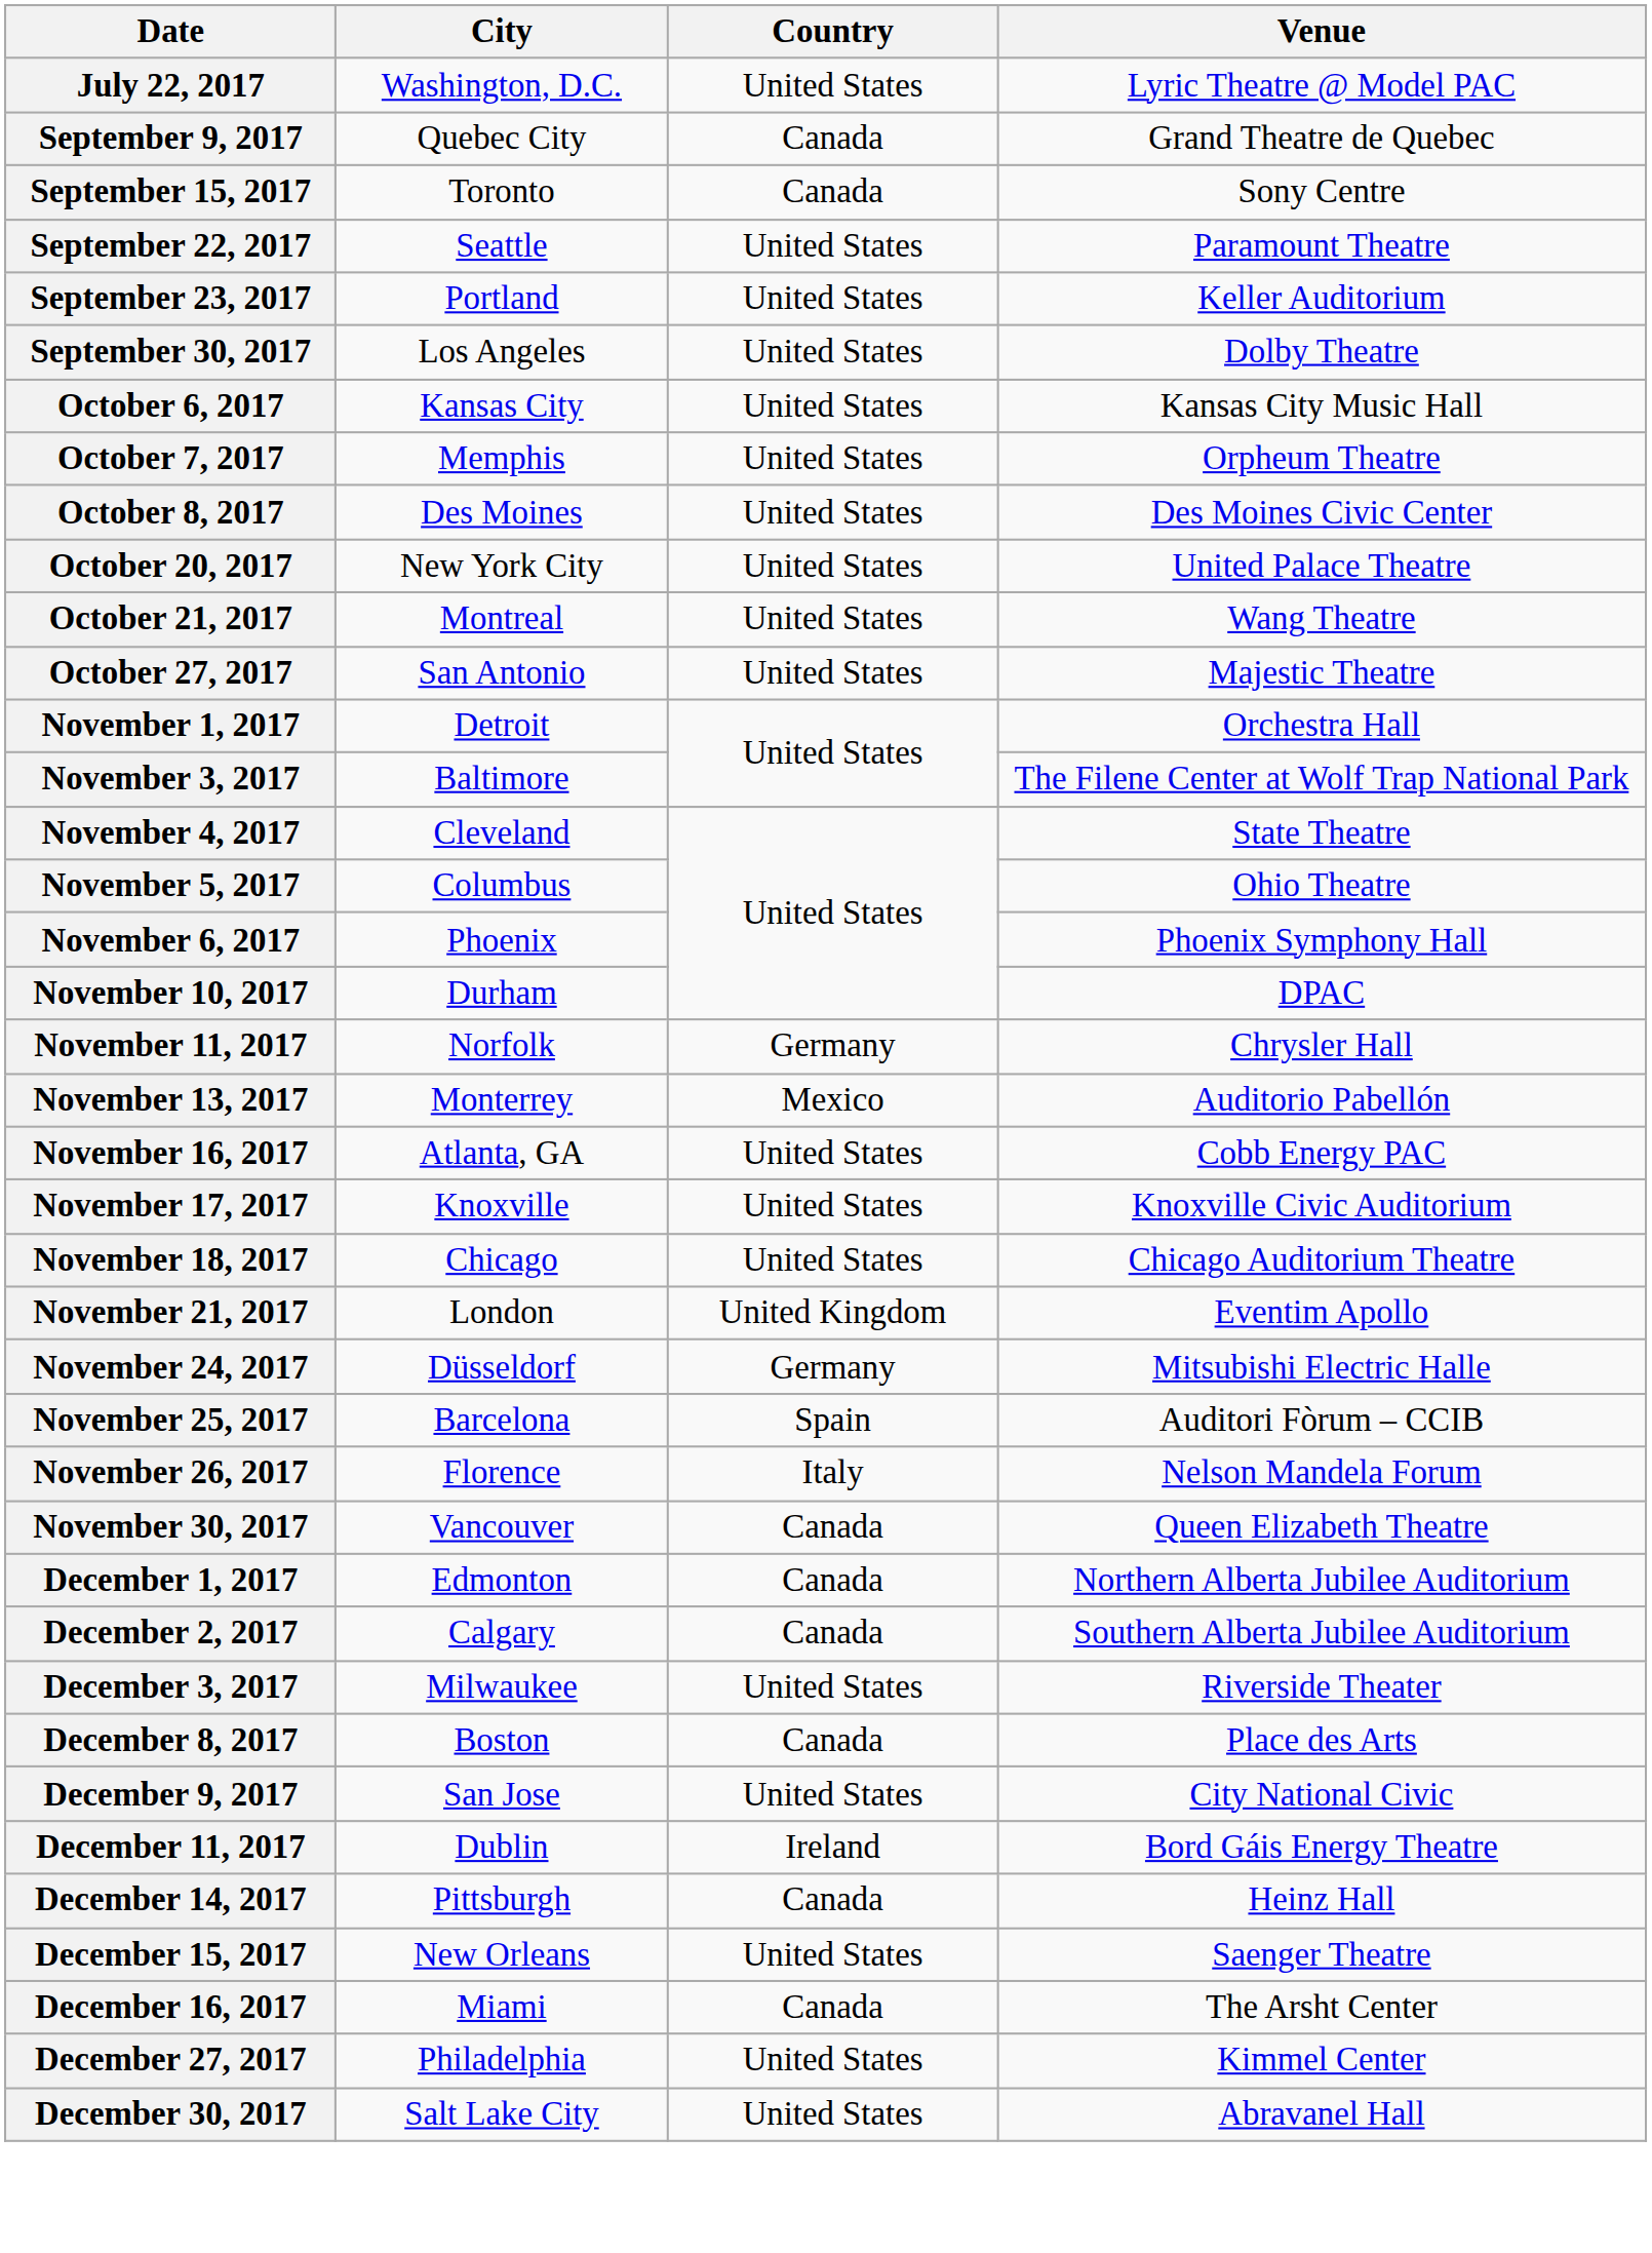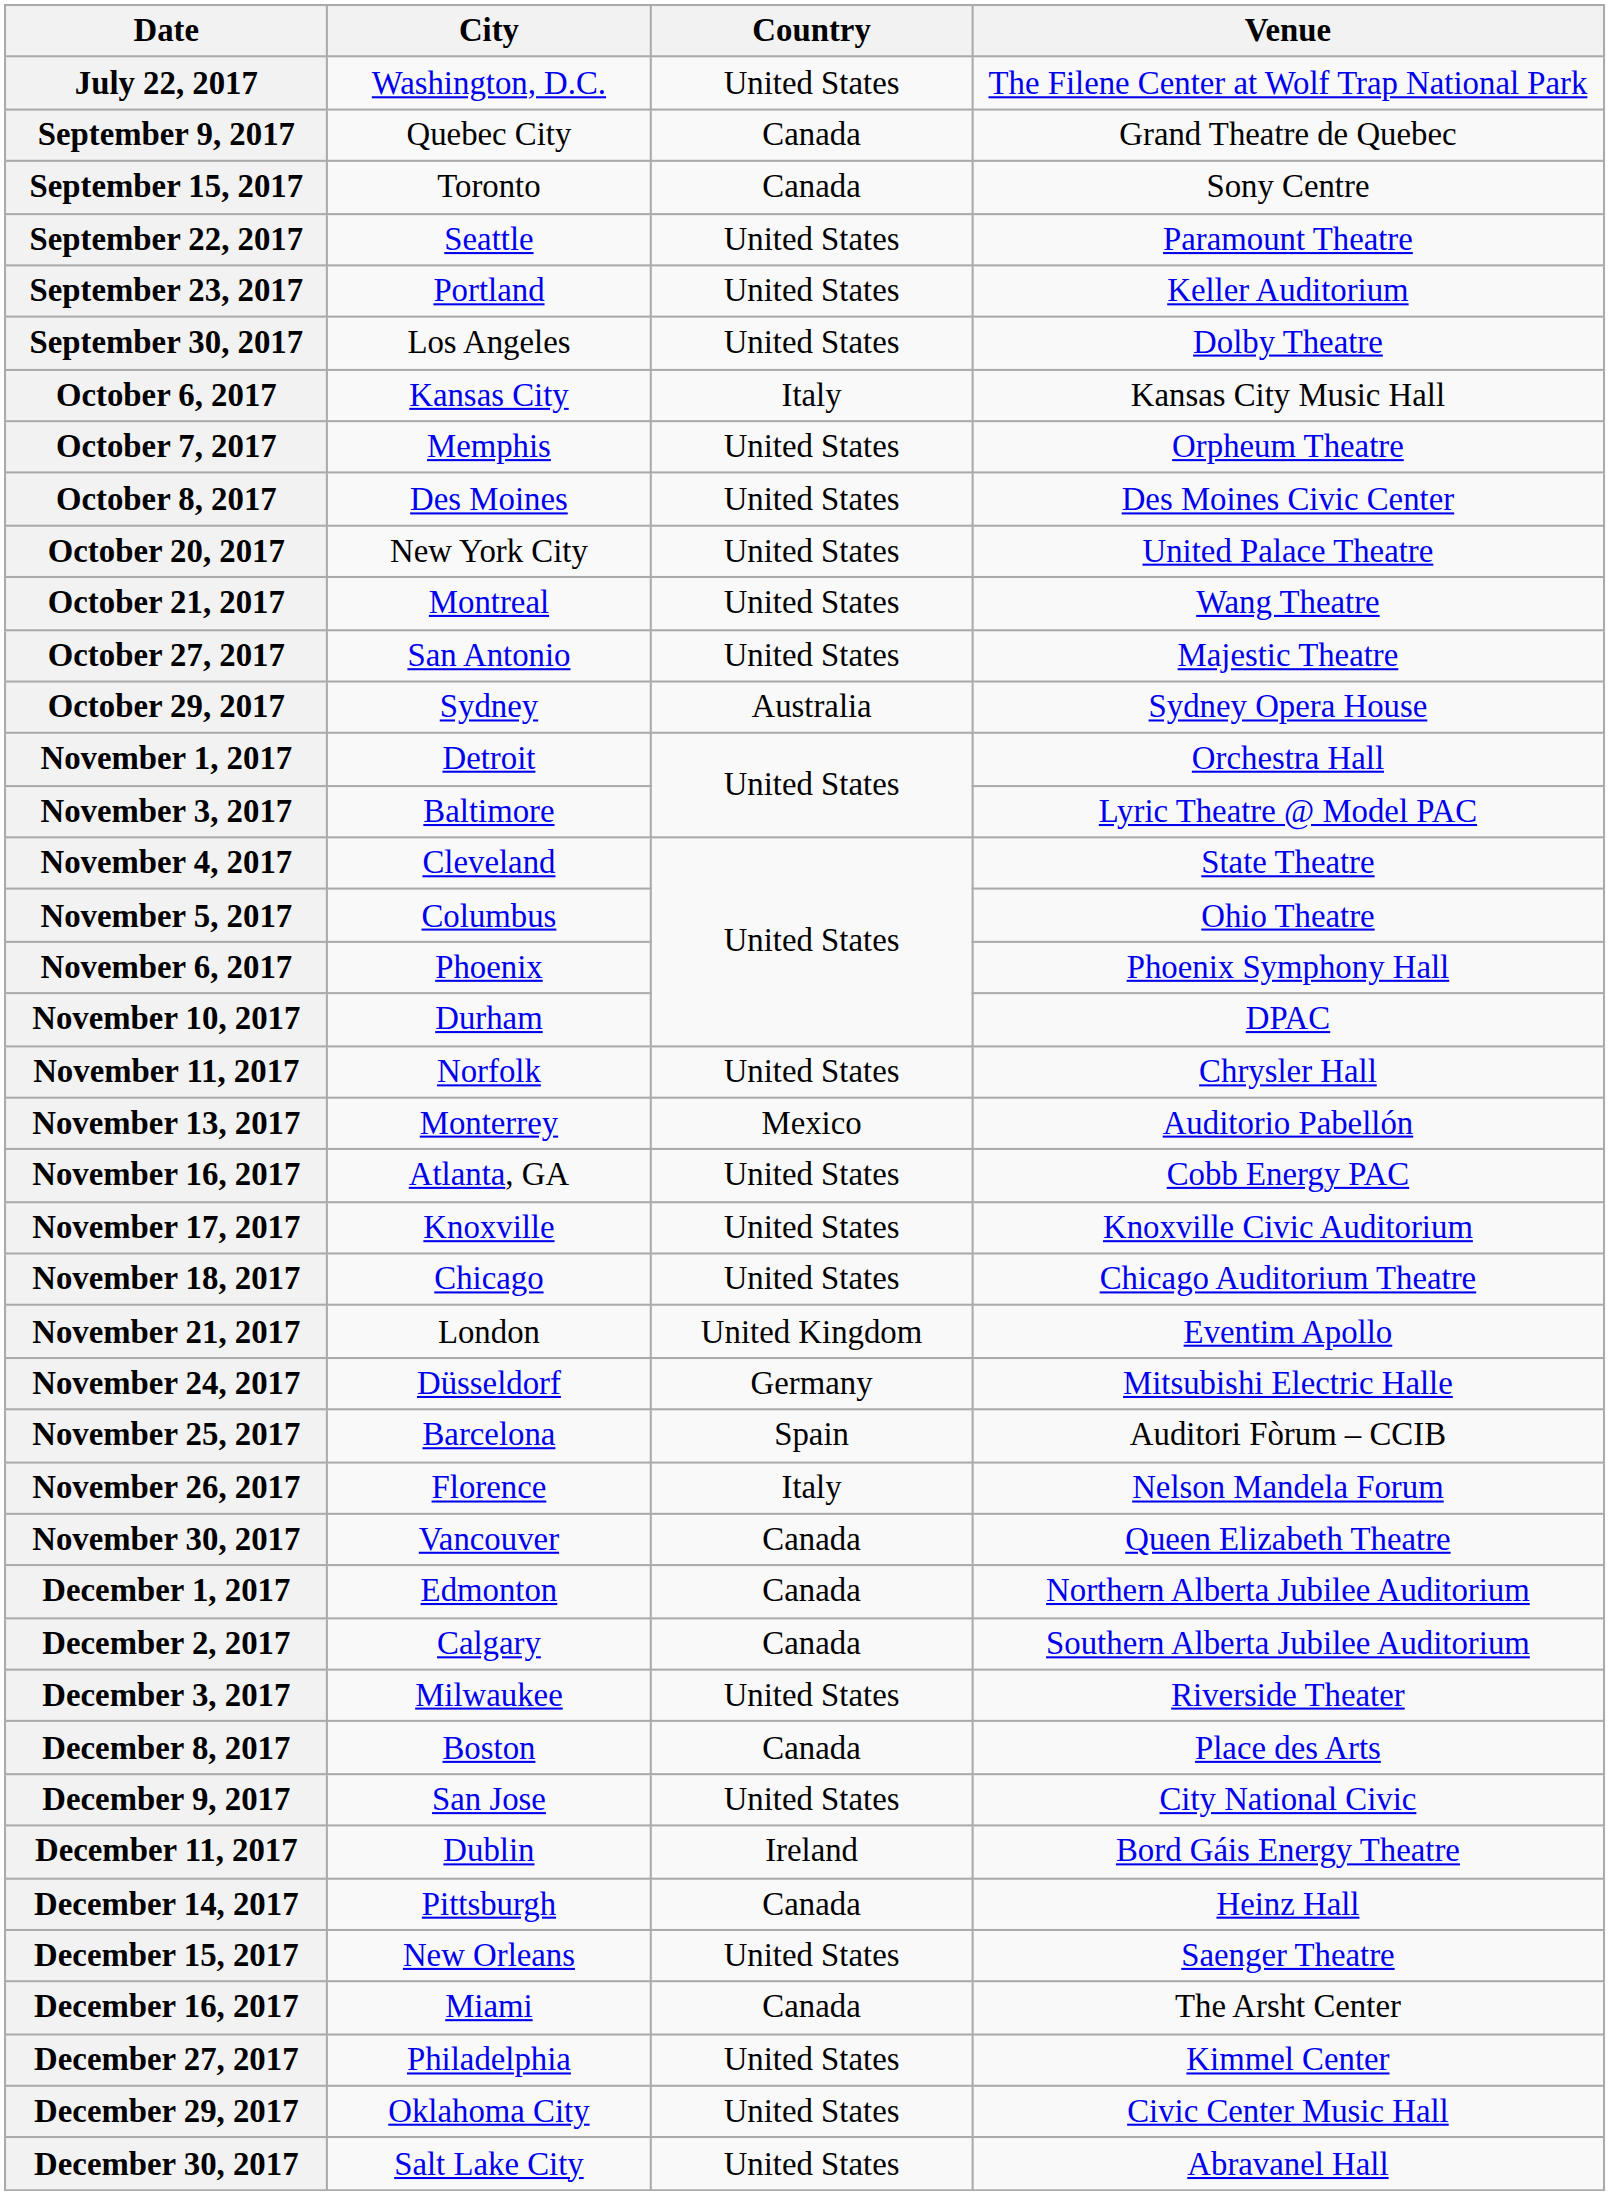 <table class="wikitable" style="text-align:center;">
 <tr>
 <th scope="col" style="width:150px;">Date</th>
 <th scope="col" style="width:150px;">City</th>
 <th scope="col" style="width:150px;">Country</th>
 <th scope="col" style="width:300px;">Venue</th>
 </tr>
 <tr>
 <th>July 22, 2017</th>
 <td><a href='#'>Washington, D.C.</a></td>
 <td>United States</td>
-<td><a href='#'>Lyric Theatre @ Model PAC</a></td>
+<td><a href='#'>The Filene Center at Wolf Trap National Park</a></td>
 </tr>
 <tr>
 <th>September 9, 2017</th>
 <td>Quebec City</td>
 <td>Canada</td>
 <td>Grand Theatre de Quebec</td>
 </tr>
 <tr>
 <th>September 15, 2017</th>
 <td>Toronto</td>
 <td>Canada</td>
 <td>Sony Centre</td>
 </tr>
 <tr>
 <th scope="row">September 22, 2017</th>
 <td><a href='#'>Seattle</a></td>
 <td>United States</td>
 <td><a href='#'>Paramount Theatre</a></td>
 </tr>
 <tr>
 <th scope="row">September 23, 2017</th>
 <td><a href='#'>Portland</a></td>
 <td>United States</td>
 <td><a href='#'>Keller Auditorium</a></td>
 </tr>
 <tr>
 <th scope="row">September 30, 2017</th>
 <td>Los Angeles</td>
 <td>United States</td>
 <td><a href='#'>Dolby Theatre</a></td>
 </tr>
 <tr>
 <th scope="row">October 6, 2017</th>
 <td><a href='#'>Kansas City</a></td>
-<td>United States</td>
+<td>Italy</td>
 <td>Kansas City Music Hall</td>
 </tr>
 <tr>
 <th scope="row">October 7, 2017</th>
 <td><a href='#'>Memphis</a></td>
 <td>United States</td>
 <td><a href='#'>Orpheum Theatre</a></td>
 </tr>
 <tr>
 <th scope="row">October 8, 2017</th>
 <td><a href='#'>Des Moines</a></td>
 <td>United States</td>
 <td><a href='#'>Des Moines Civic Center</a></td>
 </tr>
 <tr>
 <th scope="row">October 20, 2017</th>
 <td>New York City</td>
 <td>United States</td>
 <td><a href='#'>United Palace Theatre</a></td>
 </tr>
 <tr>
 <th scope="row">October 21, 2017</th>
 <td><a href='#'>Montreal</a></td>
 <td>United States</td>
 <td><a href='#'>Wang Theatre</a></td>
 </tr>
 <tr>
 <th scope="row">October 27, 2017</th>
 <td><a href='#'>San Antonio</a></td>
 <td>United States</td>
 <td><a href='#'>Majestic Theatre</a></td>
 </tr>
 <tr>
+<th scope="row">October 29, 2017</th>
+<td><a href='#'>Sydney</a></td>
+<td>Australia</td>
+<td><a href='#'>Sydney Opera House</a></td>
+</tr>
+<tr>
 <th scope="row">November 1, 2017</th>
 <td><a href='#'>Detroit</a></td>
 <td rowspan="2">United States</td>
 <td><a href='#'>Orchestra Hall</a></td>
 </tr>
 <tr>
 <th scope="row">November 3, 2017</th>
 <td><a href='#'>Baltimore</a></td>
-<td><a href='#'>The Filene Center at Wolf Trap National Park</a></td>
+<td><a href='#'>Lyric Theatre @ Model PAC</a></td>
 </tr>
 <tr>
 <th scope="row">November 4, 2017</th>
 <td><a href='#'>Cleveland</a></td>
 <td rowspan="4">United States</td>
 <td><a href='#'>State Theatre</a></td>
 </tr>
 <tr>
 <th scope="row">November 5, 2017</th>
 <td><a href='#'>Columbus</a></td>
 <td><a href='#'>Ohio Theatre</a></td>
 </tr>
 <tr>
 <th scope="row">November 6, 2017</th>
 <td><a href='#'>Phoenix</a></td>
 <td><a href='#'>Phoenix Symphony Hall</a></td>
 </tr>
 <tr>
 <th scope="row">November 10, 2017</th>
 <td><a href='#'>Durham</a></td>
 <td><a href='#'>DPAC</a></td>
 </tr>
 <tr>
 <th scope="row">November 11, 2017</th>
 <td><a href='#'>Norfolk</a></td>
-<td>Germany</td>
+<td>United States</td>
 <td><a href='#'>Chrysler Hall</a></td>
 </tr>
 <tr>
 <th scope="row">November 13, 2017</th>
 <td><a href='#'>Monterrey</a></td>
 <td>Mexico</td>
 <td><a href='#'>Auditorio Pabellón</a></td>
 </tr>
 <tr>
 <th scope="row">November 16, 2017</th>
 <td><a href='#'>Atlanta</a>, GA</td>
 <td>United States</td>
 <td><a href='#'>Cobb Energy PAC</a></td>
 </tr>
 <tr>
 <th scope="row">November 17, 2017</th>
 <td><a href='#'>Knoxville</a></td>
 <td>United States</td>
 <td><a href='#'>Knoxville Civic Auditorium</a></td>
 </tr>
 <tr>
 <th scope="row">November 18, 2017</th>
 <td><a href='#'>Chicago</a></td>
 <td>United States</td>
 <td><a href='#'>Chicago Auditorium Theatre</a></td>
 </tr>
 <tr>
 <th scope="row">November 21, 2017</th>
 <td>London</td>
 <td>United Kingdom</td>
 <td><a href='#'>Eventim Apollo</a></td>
 </tr>
 <tr>
 <th scope="row">November 24, 2017</th>
 <td><a href='#'>Düsseldorf</a></td>
 <td>Germany</td>
 <td><a href='#'>Mitsubishi Electric Halle</a></td>
 </tr>
 <tr>
 <th scope="row">November 25, 2017</th>
 <td><a href='#'>Barcelona</a></td>
 <td>Spain</td>
 <td>Auditori Fòrum – CCIB</td>
 </tr>
 <tr>
 <th>November 26, 2017</th>
 <td><a href='#'>Florence</a></td>
 <td>Italy</td>
 <td><a href='#'>Nelson Mandela Forum</a></td>
 </tr>
 <tr>
 <th scope="row">November 30, 2017</th>
 <td><a href='#'>Vancouver</a></td>
 <td>Canada</td>
 <td><a href='#'>Queen Elizabeth Theatre</a></td>
 </tr>
 <tr>
 <th scope="row">December 1, 2017</th>
 <td><a href='#'>Edmonton</a></td>
 <td>Canada</td>
 <td><a href='#'>Northern Alberta Jubilee Auditorium</a></td>
 </tr>
 <tr>
 <th scope="row">December 2, 2017</th>
 <td><a href='#'>Calgary</a></td>
 <td>Canada</td>
 <td><a href='#'>Southern Alberta Jubilee Auditorium</a></td>
 </tr>
 <tr>
 <th scope="row">December 3, 2017</th>
 <td><a href='#'>Milwaukee</a></td>
 <td>United States</td>
 <td><a href='#'>Riverside Theater</a></td>
 </tr>
 <tr>
 <th scope="row">December 8, 2017</th>
 <td><a href='#'>Boston</a></td>
 <td>Canada</td>
 <td><a href='#'>Place des Arts</a></td>
 </tr>
 <tr>
 <th scope="row">December 9, 2017</th>
 <td><a href='#'>San Jose</a></td>
 <td>United States</td>
 <td><a href='#'>City National Civic</a></td>
 </tr>
 <tr>
 <th scope="row">December 11, 2017</th>
 <td><a href='#'>Dublin</a></td>
 <td>Ireland</td>
 <td><a href='#'>Bord Gáis Energy Theatre</a></td>
 </tr>
 <tr>
 <th scope="row">December 14, 2017</th>
 <td><a href='#'>Pittsburgh</a></td>
 <td>Canada</td>
 <td><a href='#'>Heinz Hall</a></td>
 </tr>
 <tr>
 <th scope="row">December 15, 2017</th>
 <td><a href='#'>New Orleans</a></td>
 <td>United States</td>
 <td><a href='#'>Saenger Theatre</a></td>
 </tr>
 <tr>
 <th scope="row">December 16, 2017</th>
 <td><a href='#'>Miami</a></td>
 <td>Canada</td>
 <td>The Arsht Center</td>
 </tr>
 <tr>
 <th scope="row">December 27, 2017</th>
 <td><a href='#'>Philadelphia</a></td>
 <td>United States</td>
 <td><a href='#'>Kimmel Center</a></td>
 </tr>
 <tr>
+<th scope="row">December 29, 2017</th>
+<td><a href='#'>Oklahoma City</a></td>
+<td>United States</td>
+<td><a href='#'>Civic Center Music Hall</a></td>
+</tr>
+<tr>
 <th scope="row">December 30, 2017</th>
 <td><a href='#'>Salt Lake City</a></td>
 <td>United States</td>
 <td><a href='#'>Abravanel Hall</a></td>
 </tr>
 </table>
